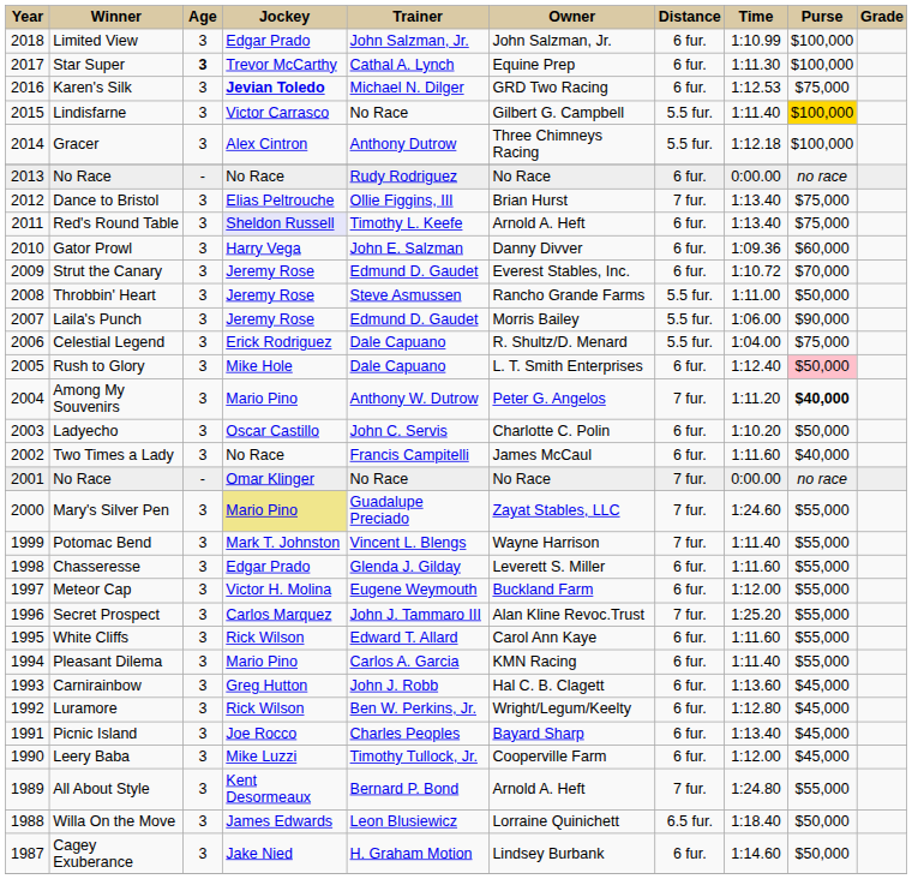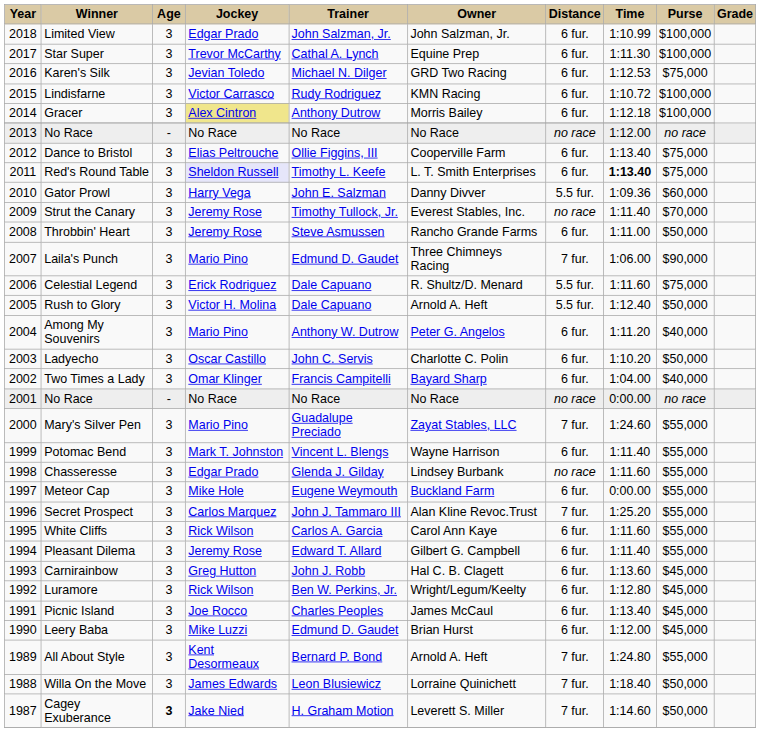 <table class="wikitable sortable">
 <tr>
 <th style="background-color:#DACAA5; width:40px">Year<br></th>
 <th style="background-color:#DACAA5; width:135px">Winner<br></th>
 <th style="background-color:#DACAA5; width:35px">Age<br></th>
 <th style="background-color:#DACAA5; width:125px">Jockey<br></th>
 <th style="background-color:#DACAA5; width:145px">Trainer<br></th>
 <th style="background-color:#DACAA5; width:170px">Owner<br></th>
 <th style="background-color:#DACAA5; width:45px">Distance</th>
 <th style="background-color:#DACAA5; width:60px">Time</th>
 <th style="background-color:#DACAA5; width:60px">Purse</th>
 <th style="background-color:#DACAA5; width:40px">Grade</th>
 </tr>
 <tr>
 <td align=center>2018</td>
 <td>Limited View</td>
 <td align=center>3</td>
 <td><a href='#'>Edgar Prado</a></td>
 <td><a href='#'>John Salzman, Jr.</a></td>
 <td>John Salzman, Jr.</td>
 <td align=center>6 fur.</td>
 <td align=center>1:10.99</td>
 <td align=center>$100,000</td>
 <td></td>
 </tr>
 <tr>
 <td align=center>2017</td>
 <td>Star Super</td>
-<td align=center><strong>3</strong></td>
+<td align=center>3</td>
 <td><a href='#'>Trevor McCarthy</a></td>
 <td><a href='#'>Cathal A. Lynch</a></td>
 <td>Equine Prep</td>
 <td align=center>6 fur.</td>
 <td align=center>1:11.30</td>
 <td align=center>$100,000</td>
 <td></td>
 </tr>
 <tr>
 <td align=center>2016</td>
 <td>Karen's Silk</td>
 <td align=center>3</td>
-<td><strong><a href='#'>Jevian Toledo</a></strong></td>
+<td><a href='#'>Jevian Toledo</a></td>
 <td><a href='#'>Michael N. Dilger</a></td>
 <td>GRD Two Racing</td>
 <td align=center>6 fur.</td>
 <td align=center>1:12.53</td>
 <td align=center>$75,000</td>
 <td></td>
 </tr>
 <tr>
 <td align=center>2015</td>
 <td>Lindisfarne</td>
 <td align=center>3</td>
 <td><a href='#'>Victor Carrasco</a></td>
-<td>No Race</td>
-<td>Gilbert G. Campbell</td>
-<td align=center>5.5 fur.</td>
-<td align=center>1:11.40</td>
-<td align=center style="background: gold;">$100,000</td>
+<td><a href='#'>Rudy Rodriguez</a></td>
+<td>KMN Racing</td>
+<td align=center>6 fur.</td>
+<td align=center>1:10.72</td>
+<td align=center>$100,000</td>
 <td></td>
 </tr>
 <tr>
 <td align=center>2014</td>
 <td>Gracer</td>
 <td align=center>3</td>
-<td><a href='#'>Alex Cintron</a></td>
+<td style="background: khaki;"><a href='#'>Alex Cintron</a></td>
 <td><a href='#'>Anthony Dutrow</a></td>
-<td>Three Chimneys Racing</td>
-<td align=center>5.5 fur.</td>
+<td>Morris Bailey</td>
+<td align=center>6 fur.</td>
 <td align=center>1:12.18</td>
 <td align=center>$100,000</td>
 </tr>
 <tr>
 </tr>
 <tr bgcolor="#eeeeee">
 <td align=center>2013</td>
 <td>No Race</td>
 <td align=center>-</td>
 <td>No Race</td>
-<td><a href='#'>Rudy Rodriguez</a></td>
 <td>No Race</td>
-<td align=center>6 fur.</td>
-<td align=center>0:00.00</td>
+<td>No Race</td>
+<td align=center><em>no race</em></td>
+<td align=center>1:12.00</td>
 <td align=center><em>no race</em></td>
 <td></td>
 </tr>
 <tr>
 <td align=center>2012</td>
 <td>Dance to Bristol</td>
 <td align=center>3</td>
 <td><a href='#'>Elias Peltrouche</a></td>
 <td><a href='#'>Ollie Figgins, III</a></td>
-<td>Brian Hurst</td>
-<td align=center>7 fur.</td>
+<td>Cooperville Farm</td>
+<td align=center>6 fur.</td>
 <td align=center>1:13.40</td>
 <td align=center>$75,000</td>
 <td></td>
 </tr>
 <tr>
 <td align=center>2011</td>
 <td>Red's Round Table</td>
 <td align=center>3</td>
 <td style="background: lavender;"><a href='#'>Sheldon Russell</a></td>
 <td><a href='#'>Timothy L. Keefe</a></td>
-<td>Arnold A. Heft</td>
+<td>L. T. Smith Enterprises</td>
 <td align=center>6 fur.</td>
-<td align=center>1:13.40</td>
+<td align=center><strong>1:13.40</strong></td>
 <td align=center>$75,000</td>
 <td></td>
 </tr>
 <tr>
 <td align=center>2010</td>
 <td>Gator Prowl</td>
 <td align=center>3</td>
 <td><a href='#'>Harry Vega</a></td>
 <td><a href='#'>John E. Salzman</a></td>
 <td>Danny Divver</td>
-<td align=center>6 fur.</td>
+<td align=center>5.5 fur.</td>
 <td align=center>1:09.36</td>
 <td align=center>$60,000</td>
 <td></td>
 </tr>
 <tr>
 <td align=center>2009</td>
 <td>Strut the Canary</td>
 <td align=center>3</td>
 <td><a href='#'>Jeremy Rose</a></td>
-<td><a href='#'>Edmund D. Gaudet</a></td>
+<td><a href='#'>Timothy Tullock, Jr.</a></td>
 <td>Everest Stables, Inc.</td>
-<td align=center>6 fur.</td>
-<td align=center>1:10.72</td>
+<td align=center><em>no race</em></td>
+<td align=center>1:11.40</td>
 <td align=center>$70,000</td>
 <td></td>
 </tr>
 <tr>
 <td align=center>2008</td>
 <td>Throbbin' Heart</td>
 <td align=center>3</td>
 <td><a href='#'>Jeremy Rose</a></td>
 <td><a href='#'>Steve Asmussen</a></td>
 <td>Rancho Grande Farms</td>
-<td align=center>5.5 fur.</td>
+<td align=center>6 fur.</td>
 <td align=center>1:11.00</td>
 <td align=center>$50,000</td>
 <td></td>
 </tr>
 <tr>
 <td align=center>2007</td>
 <td>Laila's Punch</td>
 <td align=center>3</td>
-<td><a href='#'>Jeremy Rose</a></td>
+<td><a href='#'>Mario Pino</a></td>
 <td><a href='#'>Edmund D. Gaudet</a></td>
-<td>Morris Bailey</td>
-<td align=center>5.5 fur.</td>
+<td>Three Chimneys Racing</td>
+<td align=center>7 fur.</td>
 <td align=center>1:06.00</td>
 <td align=center>$90,000</td>
 <td></td>
 </tr>
 <tr>
 <td align=center>2006</td>
 <td>Celestial Legend</td>
 <td align=center>3</td>
 <td><a href='#'>Erick Rodriguez</a></td>
 <td><a href='#'>Dale Capuano</a></td>
 <td>R. Shultz/D. Menard</td>
 <td align=center>5.5 fur.</td>
-<td align=center>1:04.00</td>
+<td align=center>1:11.60</td>
 <td align=center>$75,000</td>
 <td></td>
 </tr>
 <tr>
 <td align=center>2005</td>
 <td>Rush to Glory</td>
 <td align=center>3</td>
-<td><a href='#'>Mike Hole</a></td>
+<td><a href='#'>Victor H. Molina</a></td>
 <td><a href='#'>Dale Capuano</a></td>
-<td>L. T. Smith Enterprises</td>
-<td align=center>6 fur.</td>
+<td>Arnold A. Heft</td>
+<td align=center>5.5 fur.</td>
 <td align=center>1:12.40</td>
-<td align=center style="background: pink;">$50,000</td>
+<td align=center>$50,000</td>
 <td></td>
 </tr>
 <tr>
 <td align=center>2004</td>
 <td>Among My Souvenirs</td>
 <td align=center>3</td>
 <td><a href='#'>Mario Pino</a></td>
 <td><a href='#'>Anthony W. Dutrow</a></td>
 <td><a href='#'>Peter G. Angelos</a></td>
-<td align=center>7 fur.</td>
+<td align=center>6 fur.</td>
 <td align=center>1:11.20</td>
-<td align=center><strong>$40,000</strong></td>
+<td align=center>$40,000</td>
 <td></td>
 </tr>
 <tr>
 <td align=center>2003</td>
 <td>Ladyecho</td>
 <td align=center>3</td>
 <td><a href='#'>Oscar Castillo</a></td>
 <td><a href='#'>John C. Servis</a></td>
 <td>Charlotte C. Polin</td>
 <td align=center>6 fur.</td>
 <td align=center>1:10.20</td>
 <td align=center>$50,000</td>
 <td></td>
 </tr>
 <tr>
 <td align=center>2002</td>
 <td>Two Times a Lady</td>
 <td align=center>3</td>
-<td>No Race</td>
+<td><a href='#'>Omar Klinger</a></td>
 <td><a href='#'>Francis Campitelli</a></td>
-<td>James McCaul</td>
+<td><a href='#'>Bayard Sharp</a></td>
 <td align=center>6 fur.</td>
-<td align=center>1:11.60</td>
+<td align=center>1:04.00</td>
 <td align=center>$40,000</td>
 <td></td>
 </tr>
 <tr bgcolor="#eeeeee">
 <td align=center>2001</td>
 <td>No Race</td>
 <td align=center>-</td>
-<td><a href='#'>Omar Klinger</a></td>
 <td>No Race</td>
 <td>No Race</td>
-<td align=center>7 fur.</td>
+<td>No Race</td>
+<td align=center><em>no race</em></td>
 <td align=center>0:00.00</td>
 <td align=center><em>no race</em></td>
 <td></td>
 </tr>
 <tr>
 <td align=center>2000</td>
 <td>Mary's Silver Pen</td>
 <td align=center>3</td>
-<td style="background: khaki;"><a href='#'>Mario Pino</a></td>
+<td><a href='#'>Mario Pino</a></td>
 <td><a href='#'>Guadalupe Preciado</a></td>
 <td><a href='#'>Zayat Stables, LLC</a></td>
 <td align=center>7 fur.</td>
 <td align=center>1:24.60</td>
 <td align=center>$55,000</td>
 <td></td>
 </tr>
 <tr>
 <td align=center>1999</td>
 <td>Potomac Bend</td>
 <td align=center>3</td>
 <td><a href='#'>Mark T. Johnston</a></td>
 <td><a href='#'>Vincent L. Blengs</a></td>
 <td>Wayne Harrison</td>
-<td align=center>7 fur.</td>
+<td align=center>6 fur.</td>
 <td align=center>1:11.40</td>
 <td align=center>$55,000</td>
 <td></td>
 </tr>
 <tr>
 <td align=center>1998</td>
 <td>Chasseresse</td>
 <td align=center>3</td>
 <td><a href='#'>Edgar Prado</a></td>
 <td><a href='#'>Glenda J. Gilday</a></td>
-<td>Leverett S. Miller</td>
-<td align=center>6 fur.</td>
+<td>Lindsey Burbank</td>
+<td align=center><em>no race</em></td>
 <td align=center>1:11.60</td>
 <td align=center>$55,000</td>
 <td></td>
 </tr>
 <tr>
 <td align=center>1997</td>
 <td>Meteor Cap</td>
 <td align=center>3</td>
-<td><a href='#'>Victor H. Molina</a></td>
+<td><a href='#'>Mike Hole</a></td>
 <td><a href='#'>Eugene Weymouth</a></td>
 <td><a href='#'>Buckland Farm</a></td>
 <td align=center>6 fur.</td>
-<td align=center>1:12.00</td>
+<td align=center>0:00.00</td>
 <td align=center>$55,000</td>
 <td></td>
 </tr>
 <tr>
 <td align=center>1996</td>
 <td>Secret Prospect</td>
 <td align=center>3</td>
 <td><a href='#'>Carlos Marquez</a></td>
 <td><a href='#'>John J. Tammaro III</a></td>
 <td>Alan Kline Revoc.Trust</td>
 <td align=center>7 fur.</td>
 <td align=center>1:25.20</td>
 <td align=center>$55,000</td>
 <td></td>
 </tr>
 <tr>
 <td align=center>1995</td>
 <td>White Cliffs</td>
 <td align=center>3</td>
 <td><a href='#'>Rick Wilson</a></td>
-<td><a href='#'>Edward T. Allard</a></td>
+<td><a href='#'>Carlos A. Garcia</a></td>
 <td>Carol Ann Kaye</td>
 <td align=center>6 fur.</td>
 <td align=center>1:11.60</td>
 <td align=center>$55,000</td>
 <td></td>
 </tr>
 <tr>
 <td align=center>1994</td>
 <td>Pleasant Dilema</td>
 <td align=center>3</td>
-<td><a href='#'>Mario Pino</a></td>
-<td><a href='#'>Carlos A. Garcia</a></td>
-<td>KMN Racing</td>
+<td><a href='#'>Jeremy Rose</a></td>
+<td><a href='#'>Edward T. Allard</a></td>
+<td>Gilbert G. Campbell</td>
 <td align=center>6 fur.</td>
 <td align=center>1:11.40</td>
 <td align=center>$55,000</td>
 <td></td>
 </tr>
 <tr>
 <td align=center>1993</td>
 <td>Carnirainbow</td>
 <td align=center>3</td>
 <td><a href='#'>Greg Hutton</a></td>
 <td><a href='#'>John J. Robb</a></td>
 <td>Hal C. B. Clagett</td>
 <td align=center>6 fur.</td>
 <td align=center>1:13.60</td>
 <td align=center>$45,000</td>
 <td></td>
 </tr>
 <tr>
 <td align=center>1992</td>
 <td>Luramore</td>
 <td align=center>3</td>
 <td><a href='#'>Rick Wilson</a></td>
 <td><a href='#'>Ben W. Perkins, Jr.</a></td>
 <td>Wright/Legum/Keelty</td>
 <td align=center>6 fur.</td>
 <td align=center>1:12.80</td>
 <td align=center>$45,000</td>
 <td></td>
 </tr>
 <tr>
 <td align=center>1991</td>
 <td>Picnic Island</td>
 <td align=center>3</td>
 <td><a href='#'>Joe Rocco</a></td>
 <td><a href='#'>Charles Peoples</a></td>
-<td><a href='#'>Bayard Sharp</a></td>
+<td>James McCaul</td>
 <td align=center>6 fur.</td>
 <td align=center>1:13.40</td>
 <td align=center>$45,000</td>
 <td></td>
 </tr>
 <tr>
 <td align=center>1990</td>
 <td>Leery Baba</td>
 <td align=center>3</td>
 <td><a href='#'>Mike Luzzi</a></td>
-<td><a href='#'>Timothy Tullock, Jr.</a></td>
-<td>Cooperville Farm</td>
+<td><a href='#'>Edmund D. Gaudet</a></td>
+<td>Brian Hurst</td>
 <td align=center>6 fur.</td>
 <td align=center>1:12.00</td>
 <td align=center>$45,000</td>
 <td></td>
 </tr>
 <tr>
 <td align=center>1989</td>
 <td>All About Style</td>
 <td align=center>3</td>
 <td><a href='#'>Kent Desormeaux</a></td>
 <td><a href='#'>Bernard P. Bond</a></td>
 <td>Arnold A. Heft</td>
 <td align=center>7 fur.</td>
 <td align=center>1:24.80</td>
 <td align=center>$55,000</td>
 <td></td>
 </tr>
 <tr>
 <td align=center>1988</td>
 <td>Willa On the Move</td>
 <td align=center>3</td>
 <td><a href='#'>James Edwards</a></td>
 <td><a href='#'>Leon Blusiewicz</a></td>
 <td>Lorraine Quinichett</td>
-<td align=center>6.5 fur.</td>
+<td align=center>7 fur.</td>
 <td align=center>1:18.40</td>
 <td align=center>$50,000</td>
 <td></td>
 </tr>
 <tr>
 <td align=center>1987</td>
 <td>Cagey Exuberance</td>
-<td align=center>3</td>
+<td align=center><strong>3</strong></td>
 <td><a href='#'>Jake Nied</a></td>
 <td><a href='#'>H. Graham Motion</a></td>
-<td>Lindsey Burbank</td>
-<td align=center>6 fur.</td>
+<td>Leverett S. Miller</td>
+<td align=center>7 fur.</td>
 <td align=center>1:14.60</td>
 <td align=center>$50,000</td>
 <td></td>
 </tr>
 <tr>
 </tr>
 </table>
